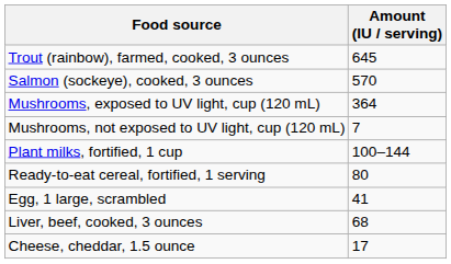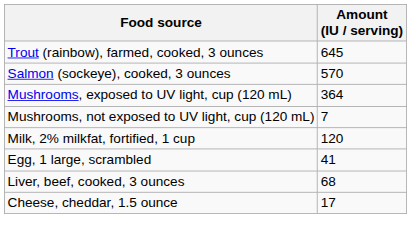 <table class="wikitable">
 <tr>
 <th>Food source</th>
 <th>Amount<br> (IU / serving)</th>
 </tr>
 <tr>
 <td><a href='#'>Trout</a> (rainbow), farmed, cooked, 3 ounces</td>
 <td>645</td>
 </tr>
 <tr>
 <td><a href='#'>Salmon</a> (sockeye), cooked, 3 ounces</td>
 <td>570</td>
 </tr>
 <tr>
 <td><a href='#'>Mushrooms</a>, exposed to UV light,   cup (120 mL)</td>
 <td>364</td>
 </tr>
 <tr>
 <td>Mushrooms, not exposed to UV light,  cup (120 mL)</td>
 <td>7</td>
 </tr>
 <tr>
-<td><a href='#'>Plant milks</a>, fortified, 1 cup</td>
-<td>100–144</td>
-</tr>
-<tr>
-<td>Ready-to-eat cereal, fortified, 1 serving</td>
-<td>80</td>
+<td>Milk, 2% milkfat, fortified, 1 cup</td>
+<td>120</td>
 </tr>
 <tr>
 <td>Egg, 1 large, scrambled</td>
 <td>41</td>
 </tr>
 <tr>
 <td>Liver, beef, cooked, 3 ounces</td>
 <td>68</td>
 </tr>
 <tr>
 <td>Cheese, cheddar, 1.5 ounce</td>
 <td>17</td>
 </tr>
 </table>
